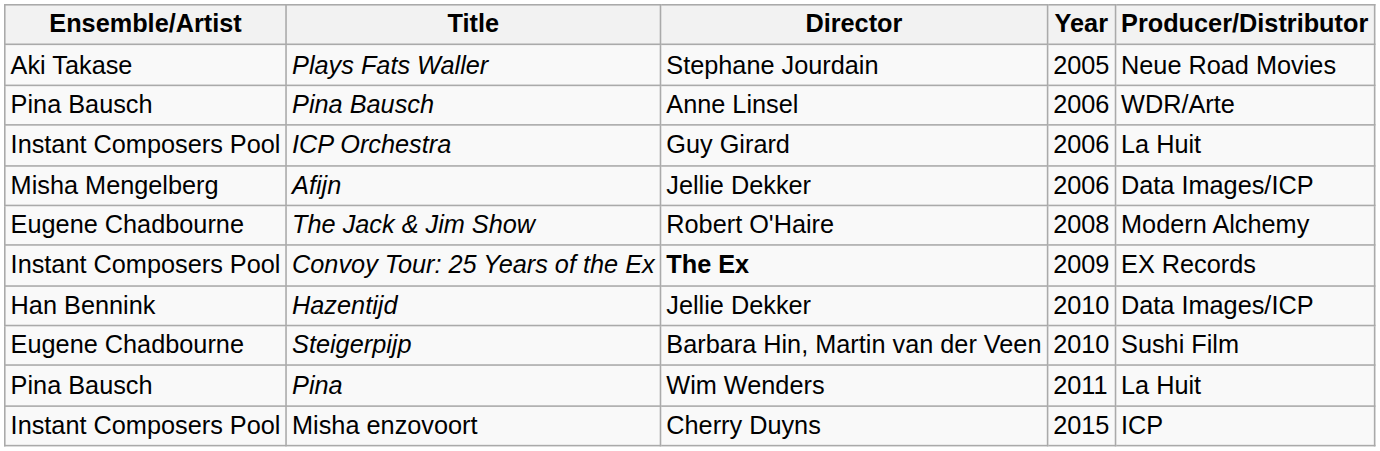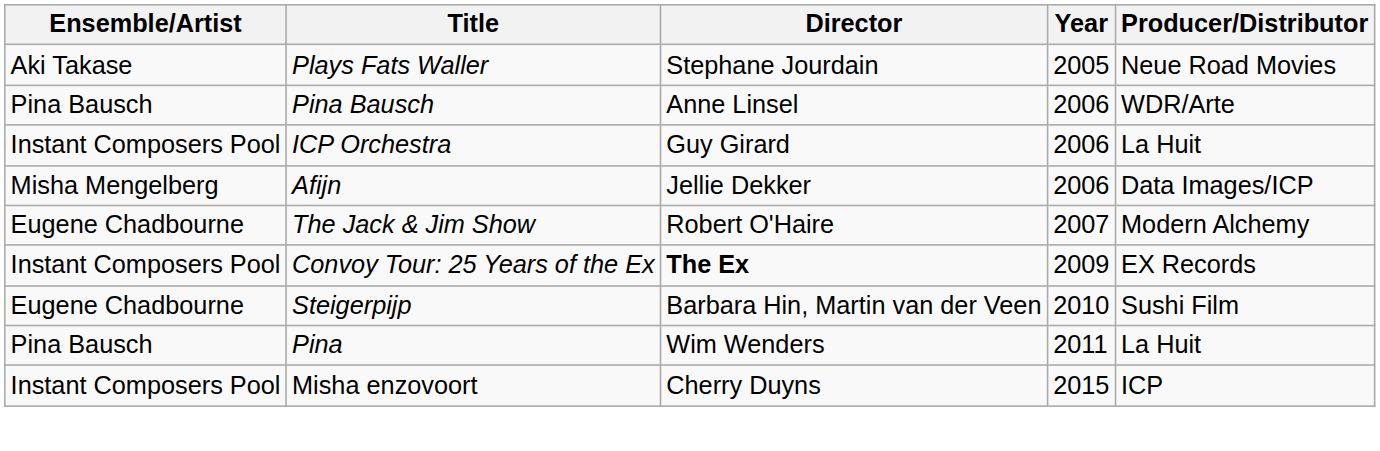 <table class="wikitable">
 <tr>
 <th>Ensemble/Artist</th>
 <th>Title</th>
 <th>Director</th>
 <th>Year</th>
 <th>Producer/Distributor</th>
 </tr>
 <tr>
 <td>Aki Takase</td>
 <td><em>Plays Fats Waller</em></td>
 <td>Stephane Jourdain</td>
 <td>2005</td>
 <td>Neue Road Movies</td>
 </tr>
 <tr>
 <td>Pina Bausch</td>
 <td><em>Pina Bausch</em></td>
 <td>Anne Linsel</td>
 <td>2006</td>
 <td>WDR/Arte</td>
 </tr>
 <tr>
 <td>Instant Composers Pool</td>
 <td><em>ICP Orchestra</em></td>
 <td>Guy Girard</td>
 <td>2006</td>
 <td>La Huit</td>
 </tr>
 <tr>
 <td>Misha Mengelberg</td>
 <td><em>Afijn</em></td>
 <td>Jellie Dekker</td>
 <td>2006</td>
 <td>Data Images/ICP</td>
 </tr>
 <tr>
 <td>Eugene Chadbourne</td>
 <td><em>The Jack & Jim Show</em></td>
 <td>Robert O'Haire</td>
-<td>2008</td>
+<td>2007</td>
 <td>Modern Alchemy</td>
 </tr>
 <tr>
 <td>Instant Composers Pool</td>
 <td><em>Convoy Tour: 25 Years of the Ex</em></td>
 <td><strong>The Ex</strong></td>
 <td>2009</td>
 <td>EX Records</td>
-</tr>
-<tr>
-<td>Han Bennink</td>
-<td><em>Hazentijd</em></td>
-<td>Jellie Dekker</td>
-<td>2010</td>
-<td>Data Images/ICP</td>
 </tr>
 <tr>
 <td>Eugene Chadbourne</td>
 <td><em>Steigerpijp</em></td>
 <td>Barbara Hin, Martin van der Veen</td>
 <td>2010</td>
 <td>Sushi Film</td>
 </tr>
 <tr>
 <td>Pina Bausch</td>
 <td><em>Pina</em></td>
 <td>Wim Wenders</td>
 <td>2011</td>
 <td>La Huit</td>
 </tr>
 <tr>
 <td>Instant Composers Pool</td>
 <td>Misha enzovoort</td>
 <td>Cherry Duyns</td>
 <td>2015</td>
 <td>ICP</td>
 </tr>
 </table>
